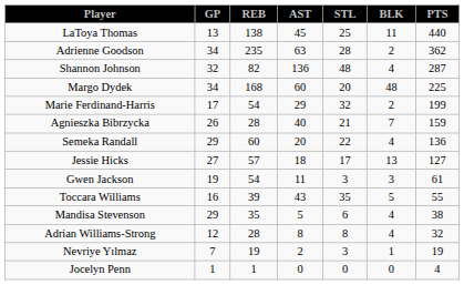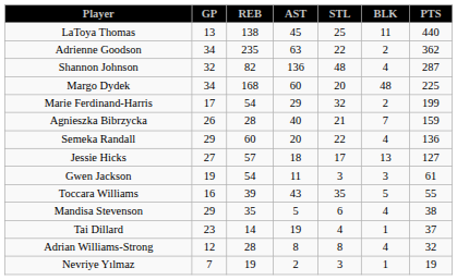 <table class="wikitable" width="50%">
 <tr align="center" style="background:black; color:silver;">
 <td><strong>Player</strong></td>
 <td><strong>GP</strong></td>
 <td><strong>REB</strong></td>
 <td><strong>AST</strong></td>
 <td><strong>STL</strong></td>
 <td><strong>BLK</strong></td>
 <td><strong>PTS</strong></td>
 </tr>
 <tr align="center">
 <td>LaToya Thomas</td>
 <td>13</td>
 <td>138</td>
 <td>45</td>
 <td>25</td>
 <td>11</td>
 <td>440</td>
 </tr>
 <tr align="center">
 <td>Adrienne Goodson</td>
 <td>34</td>
 <td>235</td>
 <td>63</td>
-<td>28</td>
+<td>22</td>
 <td>2</td>
 <td>362</td>
 </tr>
 <tr align="center">
 <td>Shannon Johnson</td>
 <td>32</td>
 <td>82</td>
 <td>136</td>
 <td>48</td>
 <td>4</td>
 <td>287</td>
 </tr>
 <tr align="center">
 <td>Margo Dydek</td>
 <td>34</td>
 <td>168</td>
 <td>60</td>
 <td>20</td>
 <td>48</td>
 <td>225</td>
 </tr>
 <tr align="center">
 <td>Marie Ferdinand-Harris</td>
 <td>17</td>
 <td>54</td>
 <td>29</td>
 <td>32</td>
 <td>2</td>
 <td>199</td>
 </tr>
 <tr align="center">
 <td>Agnieszka Bibrzycka</td>
 <td>26</td>
 <td>28</td>
 <td>40</td>
 <td>21</td>
 <td>7</td>
 <td>159</td>
 </tr>
 <tr align="center">
 <td>Semeka Randall</td>
 <td>29</td>
 <td>60</td>
 <td>20</td>
 <td>22</td>
 <td>4</td>
 <td>136</td>
 </tr>
 <tr align="center">
 <td>Jessie Hicks</td>
 <td>27</td>
 <td>57</td>
 <td>18</td>
 <td>17</td>
 <td>13</td>
 <td>127</td>
 </tr>
 <tr align="center">
 <td>Gwen Jackson</td>
 <td>19</td>
 <td>54</td>
 <td>11</td>
 <td>3</td>
 <td>3</td>
 <td>61</td>
 </tr>
 <tr align="center">
 <td>Toccara Williams</td>
 <td>16</td>
 <td>39</td>
 <td>43</td>
 <td>35</td>
 <td>5</td>
 <td>55</td>
 </tr>
 <tr align="center">
 <td>Mandisa Stevenson</td>
 <td>29</td>
 <td>35</td>
 <td>5</td>
 <td>6</td>
 <td>4</td>
 <td>38</td>
 </tr>
 <tr align="center">
+<td>Tai Dillard</td>
+<td>23</td>
+<td>14</td>
+<td>19</td>
+<td>4</td>
+<td>1</td>
+<td>37</td>
+</tr>
+<tr align="center">
 <td>Adrian Williams-Strong</td>
 <td>12</td>
 <td>28</td>
 <td>8</td>
 <td>8</td>
 <td>4</td>
 <td>32</td>
 </tr>
 <tr align="center">
 <td>Nevriye Yılmaz</td>
 <td>7</td>
 <td>19</td>
 <td>2</td>
 <td>3</td>
 <td>1</td>
 <td>19</td>
 </tr>
-<tr align="center">
-<td>Jocelyn Penn</td>
-<td>1</td>
-<td>1</td>
-<td>0</td>
-<td>0</td>
-<td>0</td>
-<td>4</td>
-</tr>
 </table>
